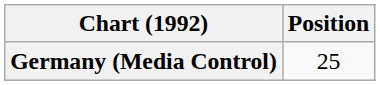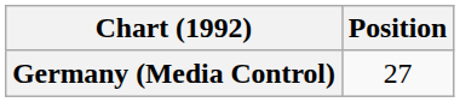 <table class="wikitable plainrowheaders" style="text-align:center">
 <tr>
 <th scope="col">Chart (1992)</th>
 <th scope="col">Position</th>
 </tr>
 <tr>
 <th scope="row">Germany (Media Control)</th>
-<td>25</td>
+<td>27</td>
 </tr>
 </table>
